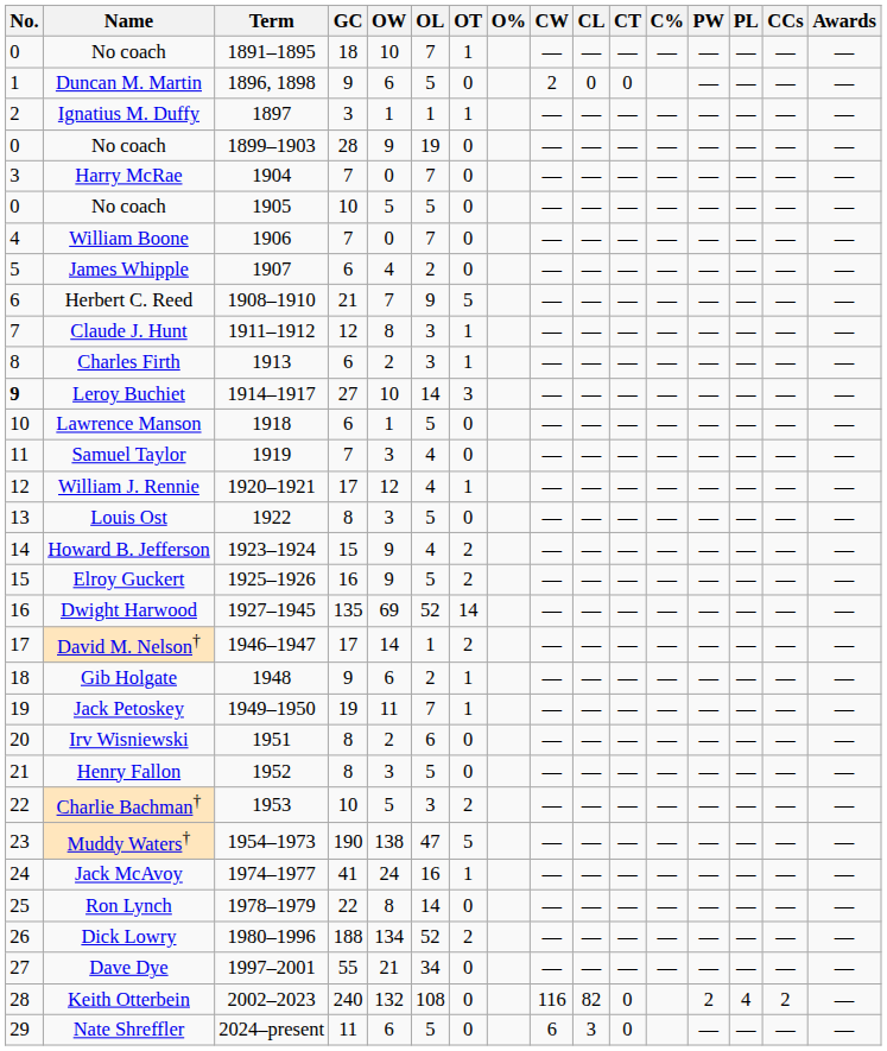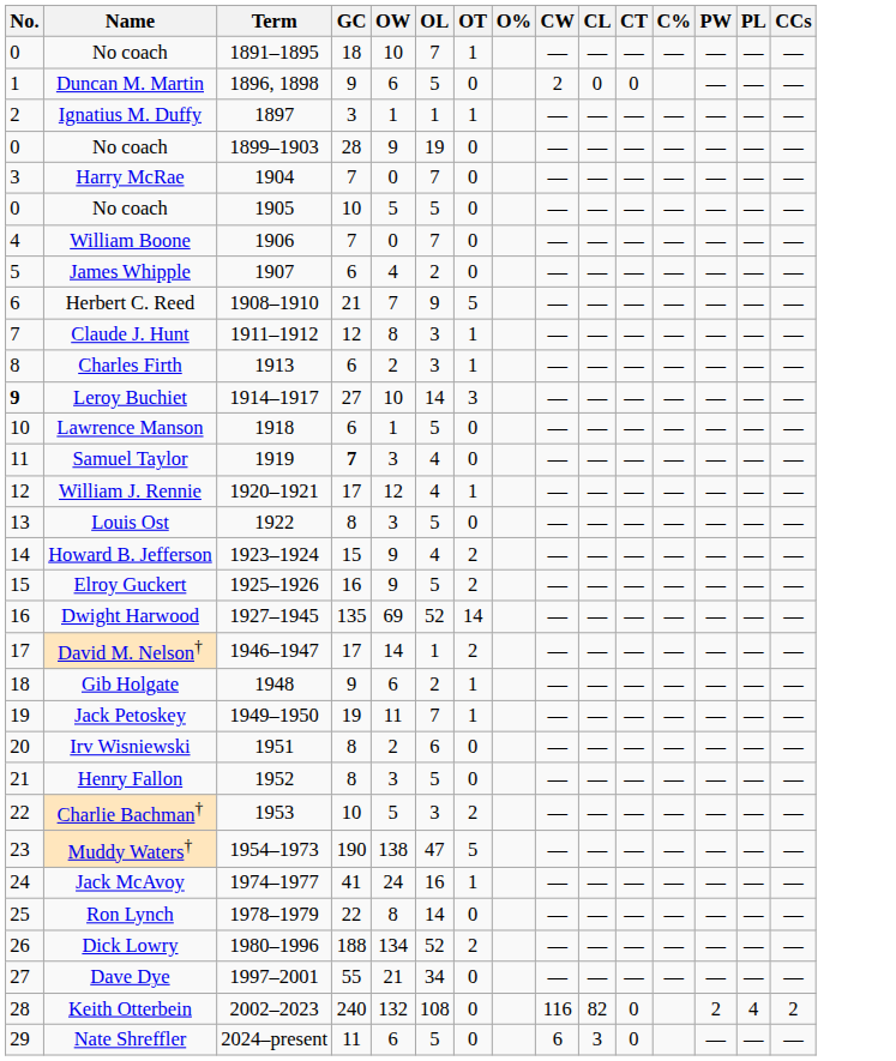 <table class="wikitable sortable">
 <tr>
 <th>No.</th>
 <th>Name</th>
 <th>Term</th>
 <th>GC</th>
 <th>OW</th>
 <th>OL</th>
 <th>OT</th>
 <th>O%</th>
 <th>CW</th>
 <th>CL</th>
 <th>CT</th>
 <th>C%</th>
 <th>PW</th>
 <th>PL</th>
 <th>CCs</th>
-<th class="unsortable">Awards</th>
 </tr>
 <tr>
 <td>0</td>
 <td align="center">No coach</td>
 <td align="center">1891–1895</td>
 <td align="center">18</td>
 <td align="center">10</td>
 <td align="center">7</td>
 <td align="center">1</td>
 <td align="center"></td>
-<td align="center">—</td>
 <td align="center">—</td>
 <td align="center">—</td>
 <td align="center">—</td>
 <td align="center">—</td>
 <td align="center">—</td>
 <td align="center">—</td>
 <td align="center">—</td>
 </tr>
 <tr>
 <td>1</td>
 <td align="center"><a href='#'>Duncan M. Martin</a></td>
 <td align="center">1896, 1898</td>
 <td align="center">9</td>
 <td align="center">6</td>
 <td align="center">5</td>
 <td align="center">0</td>
 <td align="center"></td>
 <td align="center">2</td>
 <td align="center">0</td>
 <td align="center">0</td>
 <td align="center"></td>
 <td align="center">—</td>
 <td align="center">—</td>
 <td align="center">—</td>
-<td align="center">—</td>
 </tr>
 <tr>
 <td>2</td>
 <td align="center"><a href='#'>Ignatius M. Duffy</a></td>
 <td align="center">1897</td>
 <td align="center">3</td>
 <td align="center">1</td>
 <td align="center">1</td>
 <td align="center">1</td>
 <td align="center"></td>
-<td align="center">—</td>
 <td align="center">—</td>
 <td align="center">—</td>
 <td align="center">—</td>
 <td align="center">—</td>
 <td align="center">—</td>
 <td align="center">—</td>
 <td align="center">—</td>
 </tr>
 <tr>
 <td>0</td>
 <td align="center">No coach</td>
 <td align="center">1899–1903</td>
 <td align="center">28</td>
 <td align="center">9</td>
 <td align="center">19</td>
 <td align="center">0</td>
 <td align="center"></td>
 <td align="center">—</td>
 <td align="center">—</td>
 <td align="center">—</td>
 <td align="center">—</td>
 <td align="center">—</td>
 <td align="center">—</td>
 <td align="center">—</td>
-<td align="center">—</td>
 </tr>
 <tr>
 <td>3</td>
 <td align="center"><a href='#'>Harry McRae</a></td>
 <td align="center">1904</td>
 <td align="center">7</td>
 <td align="center">0</td>
 <td align="center">7</td>
 <td align="center">0</td>
 <td align="center"></td>
-<td align="center">—</td>
 <td align="center">—</td>
 <td align="center">—</td>
 <td align="center">—</td>
 <td align="center">—</td>
 <td align="center">—</td>
 <td align="center">—</td>
 <td align="center">—</td>
 </tr>
 <tr>
 <td>0</td>
 <td align="center">No coach</td>
 <td align="center">1905</td>
 <td align="center">10</td>
 <td align="center">5</td>
 <td align="center">5</td>
 <td align="center">0</td>
 <td align="center"></td>
 <td align="center">—</td>
 <td align="center">—</td>
 <td align="center">—</td>
 <td align="center">—</td>
 <td align="center">—</td>
 <td align="center">—</td>
 <td align="center">—</td>
-<td align="center">—</td>
 </tr>
 <tr>
 <td>4</td>
 <td align="center"><a href='#'>William Boone</a></td>
 <td align="center">1906</td>
 <td align="center">7</td>
 <td align="center">0</td>
 <td align="center">7</td>
 <td align="center">0</td>
 <td align="center"></td>
-<td align="center">—</td>
 <td align="center">—</td>
 <td align="center">—</td>
 <td align="center">—</td>
 <td align="center">—</td>
 <td align="center">—</td>
 <td align="center">—</td>
 <td align="center">—</td>
 </tr>
 <tr>
 <td>5</td>
 <td align="center"><a href='#'>James Whipple</a></td>
 <td align="center">1907</td>
 <td align="center">6</td>
 <td align="center">4</td>
 <td align="center">2</td>
 <td align="center">0</td>
 <td align="center"></td>
 <td align="center">—</td>
 <td align="center">—</td>
 <td align="center">—</td>
 <td align="center">—</td>
 <td align="center">—</td>
 <td align="center">—</td>
 <td align="center">—</td>
-<td align="center">—</td>
 </tr>
 <tr>
 <td>6</td>
 <td align="center">Herbert C. Reed</td>
 <td align="center">1908–1910</td>
 <td align="center">21</td>
 <td align="center">7</td>
 <td align="center">9</td>
 <td align="center">5</td>
 <td align="center"></td>
-<td align="center">—</td>
 <td align="center">—</td>
 <td align="center">—</td>
 <td align="center">—</td>
 <td align="center">—</td>
 <td align="center">—</td>
 <td align="center">—</td>
 <td align="center">—</td>
 </tr>
 <tr>
 <td>7</td>
 <td align="center"><a href='#'>Claude J. Hunt</a></td>
 <td align="center">1911–1912</td>
 <td align="center">12</td>
 <td align="center">8</td>
 <td align="center">3</td>
 <td align="center">1</td>
 <td align="center"></td>
 <td align="center">—</td>
 <td align="center">—</td>
 <td align="center">—</td>
 <td align="center">—</td>
 <td align="center">—</td>
 <td align="center">—</td>
 <td align="center">—</td>
-<td align="center">—</td>
 </tr>
 <tr>
 <td>8</td>
 <td align="center"><a href='#'>Charles Firth</a></td>
 <td align="center">1913</td>
 <td align="center">6</td>
 <td align="center">2</td>
 <td align="center">3</td>
 <td align="center">1</td>
 <td align="center"></td>
-<td align="center">—</td>
 <td align="center">—</td>
 <td align="center">—</td>
 <td align="center">—</td>
 <td align="center">—</td>
 <td align="center">—</td>
 <td align="center">—</td>
 <td align="center">—</td>
 </tr>
 <tr>
 <td><strong>9</strong></td>
 <td align="center"><a href='#'>Leroy Buchiet</a></td>
 <td align="center">1914–1917</td>
 <td align="center">27</td>
 <td align="center">10</td>
 <td align="center">14</td>
 <td align="center">3</td>
 <td align="center"></td>
 <td align="center">—</td>
 <td align="center">—</td>
 <td align="center">—</td>
 <td align="center">—</td>
 <td align="center">—</td>
 <td align="center">—</td>
 <td align="center">—</td>
-<td align="center">—</td>
 </tr>
 <tr>
 <td>10</td>
 <td align="center"><a href='#'>Lawrence Manson</a></td>
 <td align="center">1918</td>
 <td align="center">6</td>
 <td align="center">1</td>
 <td align="center">5</td>
 <td align="center">0</td>
 <td align="center"></td>
 <td align="center">—</td>
 <td align="center">—</td>
 <td align="center">—</td>
 <td align="center">—</td>
 <td align="center">—</td>
 <td align="center">—</td>
 <td align="center">—</td>
-<td align="center">—</td>
 </tr>
 <tr>
 <td>11</td>
 <td align="center"><a href='#'>Samuel Taylor</a></td>
 <td align="center">1919</td>
-<td align="center">7</td>
+<td align="center"><strong>7</strong></td>
 <td align="center">3</td>
 <td align="center">4</td>
 <td align="center">0</td>
 <td align="center"></td>
-<td align="center">—</td>
 <td align="center">—</td>
 <td align="center">—</td>
 <td align="center">—</td>
 <td align="center">—</td>
 <td align="center">—</td>
 <td align="center">—</td>
 <td align="center">—</td>
 </tr>
 <tr>
 <td>12</td>
 <td align="center"><a href='#'>William J. Rennie</a></td>
 <td align="center">1920–1921</td>
 <td align="center">17</td>
 <td align="center">12</td>
 <td align="center">4</td>
 <td align="center">1</td>
 <td align="center"></td>
 <td align="center">—</td>
 <td align="center">—</td>
 <td align="center">—</td>
 <td align="center">—</td>
 <td align="center">—</td>
 <td align="center">—</td>
 <td align="center">—</td>
-<td align="center">—</td>
 </tr>
 <tr>
 <td>13</td>
 <td align="center"><a href='#'>Louis Ost</a></td>
 <td align="center">1922</td>
 <td align="center">8</td>
 <td align="center">3</td>
 <td align="center">5</td>
 <td align="center">0</td>
 <td align="center"></td>
-<td align="center">—</td>
 <td align="center">—</td>
 <td align="center">—</td>
 <td align="center">—</td>
 <td align="center">—</td>
 <td align="center">—</td>
 <td align="center">—</td>
 <td align="center">—</td>
 </tr>
 <tr>
 <td>14</td>
 <td align="center"><a href='#'>Howard B. Jefferson</a></td>
 <td align="center">1923–1924</td>
 <td align="center">15</td>
 <td align="center">9</td>
 <td align="center">4</td>
 <td align="center">2</td>
 <td align="center"></td>
 <td align="center">—</td>
 <td align="center">—</td>
 <td align="center">—</td>
 <td align="center">—</td>
 <td align="center">—</td>
 <td align="center">—</td>
 <td align="center">—</td>
-<td align="center">—</td>
 </tr>
 <tr>
 <td>15</td>
 <td align="center"><a href='#'>Elroy Guckert</a></td>
 <td align="center">1925–1926</td>
 <td align="center">16</td>
 <td align="center">9</td>
 <td align="center">5</td>
 <td align="center">2</td>
 <td align="center"></td>
-<td align="center">—</td>
 <td align="center">—</td>
 <td align="center">—</td>
 <td align="center">—</td>
 <td align="center">—</td>
 <td align="center">—</td>
 <td align="center">—</td>
 <td align="center">—</td>
 </tr>
 <tr>
 <td>16</td>
 <td align="center"><a href='#'>Dwight Harwood</a></td>
 <td align="center">1927–1945</td>
 <td align="center">135</td>
 <td align="center">69</td>
 <td align="center">52</td>
 <td align="center">14</td>
 <td align="center"></td>
 <td align="center">—</td>
 <td align="center">—</td>
 <td align="center">—</td>
 <td align="center">—</td>
 <td align="center">—</td>
 <td align="center">—</td>
 <td align="center">—</td>
-<td align="center">—</td>
 </tr>
 <tr>
 <td>17</td>
 <td align="center" bgcolor="#FFE6BD"><a href='#'>David M. Nelson</a><sup>†</sup></td>
 <td align="center">1946–1947</td>
 <td align="center">17</td>
 <td align="center">14</td>
 <td align="center">1</td>
 <td align="center">2</td>
 <td align="center"></td>
-<td align="center">—</td>
 <td align="center">—</td>
 <td align="center">—</td>
 <td align="center">—</td>
 <td align="center">—</td>
 <td align="center">—</td>
 <td align="center">—</td>
 <td align="center">—</td>
 </tr>
 <tr>
 <td>18</td>
 <td align="center"><a href='#'>Gib Holgate</a></td>
 <td align="center">1948</td>
 <td align="center">9</td>
 <td align="center">6</td>
 <td align="center">2</td>
 <td align="center">1</td>
 <td align="center"></td>
 <td align="center">—</td>
 <td align="center">—</td>
 <td align="center">—</td>
 <td align="center">—</td>
 <td align="center">—</td>
 <td align="center">—</td>
 <td align="center">—</td>
-<td align="center">—</td>
 </tr>
 <tr>
 <td>19</td>
 <td align="center"><a href='#'>Jack Petoskey</a></td>
 <td align="center">1949–1950</td>
 <td align="center">19</td>
 <td align="center">11</td>
 <td align="center">7</td>
 <td align="center">1</td>
 <td align="center"></td>
-<td align="center">—</td>
 <td align="center">—</td>
 <td align="center">—</td>
 <td align="center">—</td>
 <td align="center">—</td>
 <td align="center">—</td>
 <td align="center">—</td>
 <td align="center">—</td>
 </tr>
 <tr>
 <td>20</td>
 <td align="center"><a href='#'>Irv Wisniewski</a></td>
 <td align="center">1951</td>
 <td align="center">8</td>
 <td align="center">2</td>
 <td align="center">6</td>
 <td align="center">0</td>
 <td align="center"></td>
 <td align="center">—</td>
 <td align="center">—</td>
 <td align="center">—</td>
 <td align="center">—</td>
 <td align="center">—</td>
 <td align="center">—</td>
 <td align="center">—</td>
-<td align="center">—</td>
 </tr>
 <tr>
 <td>21</td>
 <td align="center"><a href='#'>Henry Fallon</a></td>
 <td align="center">1952</td>
 <td align="center">8</td>
 <td align="center">3</td>
 <td align="center">5</td>
 <td align="center">0</td>
 <td align="center"></td>
-<td align="center">—</td>
 <td align="center">—</td>
 <td align="center">—</td>
 <td align="center">—</td>
 <td align="center">—</td>
 <td align="center">—</td>
 <td align="center">—</td>
 <td align="center">—</td>
 </tr>
 <tr>
 <td>22</td>
 <td align="center" bgcolor="#FFE6BD"><a href='#'>Charlie Bachman</a><sup>†</sup></td>
 <td align="center">1953</td>
 <td align="center">10</td>
 <td align="center">5</td>
 <td align="center">3</td>
 <td align="center">2</td>
 <td align="center"></td>
 <td align="center">—</td>
 <td align="center">—</td>
 <td align="center">—</td>
 <td align="center">—</td>
 <td align="center">—</td>
 <td align="center">—</td>
 <td align="center">—</td>
-<td align="center">—</td>
 </tr>
 <tr>
 <td>23</td>
 <td align="center" bgcolor="#FFE6BD"><a href='#'>Muddy Waters</a><sup>†</sup></td>
 <td align="center">1954–1973</td>
 <td align="center">190</td>
 <td align="center">138</td>
 <td align="center">47</td>
 <td align="center">5</td>
 <td align="center"></td>
-<td align="center">—</td>
 <td align="center">—</td>
 <td align="center">—</td>
 <td align="center">—</td>
 <td align="center">—</td>
 <td align="center">—</td>
 <td align="center">—</td>
 <td align="center">—</td>
 </tr>
 <tr>
 <td>24</td>
 <td align="center"><a href='#'>Jack McAvoy</a></td>
 <td align="center">1974–1977</td>
 <td align="center">41</td>
 <td align="center">24</td>
 <td align="center">16</td>
 <td align="center">1</td>
 <td align="center"></td>
 <td align="center">—</td>
 <td align="center">—</td>
 <td align="center">—</td>
 <td align="center">—</td>
 <td align="center">—</td>
 <td align="center">—</td>
 <td align="center">—</td>
-<td align="center">—</td>
 </tr>
 <tr>
 <td>25</td>
 <td align="center"><a href='#'>Ron Lynch</a></td>
 <td align="center">1978–1979</td>
 <td align="center">22</td>
 <td align="center">8</td>
 <td align="center">14</td>
 <td align="center">0</td>
 <td align="center"></td>
-<td align="center">—</td>
 <td align="center">—</td>
 <td align="center">—</td>
 <td align="center">—</td>
 <td align="center">—</td>
 <td align="center">—</td>
 <td align="center">—</td>
 <td align="center">—</td>
 </tr>
 <tr>
 <td>26</td>
 <td align="center"><a href='#'>Dick Lowry</a></td>
 <td align="center">1980–1996</td>
 <td align="center">188</td>
 <td align="center">134</td>
 <td align="center">52</td>
 <td align="center">2</td>
 <td align="center"></td>
 <td align="center">—</td>
 <td align="center">—</td>
 <td align="center">—</td>
 <td align="center">—</td>
 <td align="center">—</td>
 <td align="center">—</td>
 <td align="center">—</td>
-<td align="center">—</td>
 </tr>
 <tr>
 <td>27</td>
 <td align="center"><a href='#'>Dave Dye</a></td>
 <td align="center">1997–2001</td>
 <td align="center">55</td>
 <td align="center">21</td>
 <td align="center">34</td>
 <td align="center">0</td>
 <td align="center"></td>
-<td align="center">—</td>
 <td align="center">—</td>
 <td align="center">—</td>
 <td align="center">—</td>
 <td align="center">—</td>
 <td align="center">—</td>
 <td align="center">—</td>
 <td align="center">—</td>
 </tr>
 <tr>
 <td>28</td>
 <td align="center"><a href='#'>Keith Otterbein</a></td>
 <td align="center">2002–2023</td>
 <td align="center">240</td>
 <td align="center">132</td>
 <td align="center">108</td>
 <td align="center">0</td>
 <td align="center"></td>
 <td align="center">116</td>
 <td align="center">82</td>
 <td align="center">0</td>
 <td align="center"></td>
 <td align="center">2</td>
 <td align="center">4</td>
 <td align="center">2</td>
-<td align="center">—</td>
 </tr>
 <tr>
 <td>29</td>
 <td align="center"><a href='#'>Nate Shreffler</a></td>
 <td align="center">2024–present</td>
 <td align="center">11</td>
 <td align="center">6</td>
 <td align="center">5</td>
 <td align="center">0</td>
 <td align="center"></td>
 <td align="center">6</td>
 <td align="center">3</td>
 <td align="center">0</td>
 <td align="center"></td>
 <td align="center">—</td>
 <td align="center">—</td>
 <td align="center">—</td>
-<td align="center">—</td>
 </tr>
 </table>
